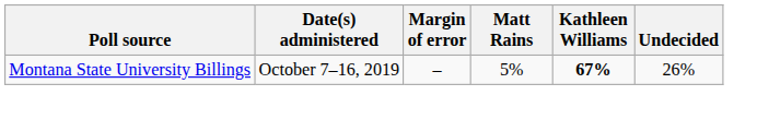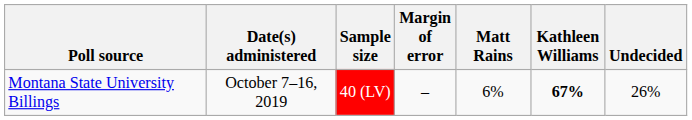 <table class="wikitable" style="font-size:90%;text-align:center;">
 <tr valign=bottom>
 <th>Poll source</th>
 <th>Date(s)<br>administered</th>
+<th>Sample<br>size</th>
 <th>Margin<br>of error</th>
 <th style="width:60px;">Matt<br>Rains</th>
 <th style="width:60px;">Kathleen<br>Williams</th>
 <th>Undecided</th>
 </tr>
 <tr>
 <td style="text-align:left;"><a href='#'>Montana State University Billings</a></td>
 <td>October 7–16, 2019</td>
+<td style="background: red; color: white;">40 (LV)</td>
 <td>–</td>
-<td>5%</td>
+<td>6%</td>
 <td><strong>67%</strong></td>
 <td>26%</td>
 </tr>
 </table>
